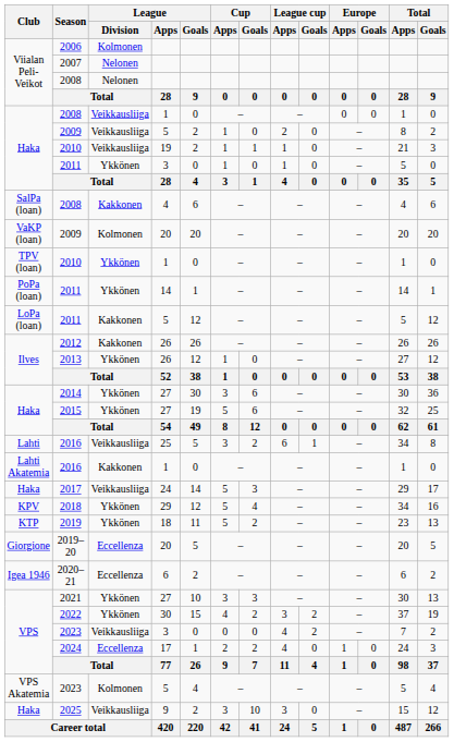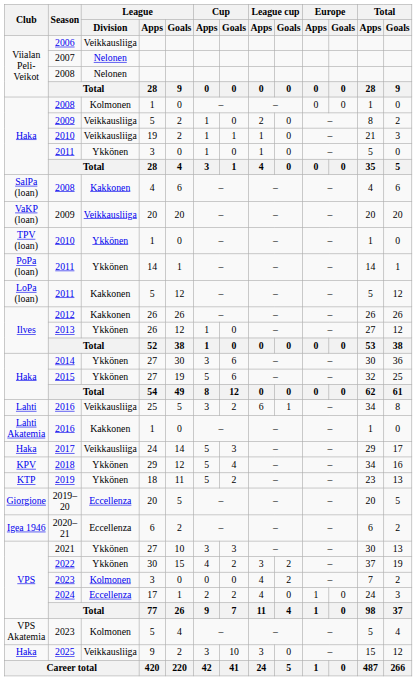 <table class="wikitable" style="text-align:center">
 <tr>
 <th rowspan="2">Club</th>
 <th rowspan="2">Season</th>
 <th colspan="3">League</th>
 <th colspan="2">Cup</th>
 <th colspan="2">League cup</th>
 <th colspan="2">Europe</th>
 <th colspan="2">Total</th>
 </tr>
 <tr>
 <th>Division</th>
 <th>Apps</th>
 <th>Goals</th>
 <th>Apps</th>
 <th>Goals</th>
 <th>Apps</th>
 <th>Goals</th>
 <th>Apps</th>
 <th>Goals</th>
 <th>Apps</th>
 <th>Goals</th>
 </tr>
 <tr>
 <td rowspan=4>Viialan Peli-Veikot</td>
 <td><a href='#'>2006</a></td>
-<td><a href='#'>Kolmonen</a></td>
+<td>Veikkausliiga</td>
 <td></td>
 <td></td>
 <td></td>
 <td></td>
 <td></td>
 <td></td>
 <td></td>
 <td></td>
 <td></td>
 <td></td>
 </tr>
 <tr>
 <td>2007</td>
 <td><a href='#'>Nelonen</a></td>
 <td></td>
 <td></td>
 <td></td>
 <td></td>
 <td></td>
 <td></td>
 <td></td>
 <td></td>
 <td></td>
 <td></td>
 </tr>
 <tr>
 <td>2008</td>
 <td>Nelonen</td>
 <td></td>
 <td></td>
 <td></td>
 <td></td>
 <td></td>
 <td></td>
 <td></td>
 <td></td>
 <td></td>
 <td></td>
 </tr>
 <tr>
 <th colspan=2>Total</th>
 <th>28</th>
 <th>9</th>
 <th>0</th>
 <th>0</th>
 <th>0</th>
 <th>0</th>
 <th>0</th>
 <th>0</th>
 <th>28</th>
 <th>9</th>
 </tr>
 <tr>
 <td rowspan=5><a href='#'>Haka</a></td>
 <td><a href='#'>2008</a></td>
-<td><a href='#'>Veikkausliiga</a></td>
+<td>Kolmonen</td>
 <td>1</td>
 <td>0</td>
 <td colspan=2>–</td>
 <td colspan=2>–</td>
 <td>0</td>
 <td>0</td>
 <td>1</td>
 <td>0</td>
 </tr>
 <tr>
 <td><a href='#'>2009</a></td>
 <td>Veikkausliiga</td>
 <td>5</td>
 <td>2</td>
 <td>1</td>
 <td>0</td>
 <td>2</td>
 <td>0</td>
 <td colspan=2>–</td>
 <td>8</td>
 <td>2</td>
 </tr>
 <tr>
 <td><a href='#'>2010</a></td>
 <td>Veikkausliiga</td>
 <td>19</td>
 <td>2</td>
 <td>1</td>
 <td>1</td>
 <td>1</td>
 <td>0</td>
 <td colspan=2>–</td>
 <td>21</td>
 <td>3</td>
 </tr>
 <tr>
 <td><a href='#'>2011</a></td>
 <td>Ykkönen</td>
 <td>3</td>
 <td>0</td>
 <td>1</td>
 <td>0</td>
 <td>1</td>
 <td>0</td>
 <td colspan=2>–</td>
 <td>5</td>
 <td>0</td>
 </tr>
 <tr>
 <th colspan=2>Total</th>
 <th>28</th>
 <th>4</th>
 <th>3</th>
 <th>1</th>
 <th>4</th>
 <th>0</th>
 <th>0</th>
 <th>0</th>
 <th>35</th>
 <th>5</th>
 </tr>
 <tr>
 <td><a href='#'>SalPa</a> (loan)</td>
 <td><a href='#'>2008</a></td>
 <td><a href='#'>Kakkonen</a></td>
 <td>4</td>
 <td>6</td>
 <td colspan=2>–</td>
 <td colspan=2>–</td>
 <td colspan=2>–</td>
 <td>4</td>
 <td>6</td>
 </tr>
 <tr>
 <td><a href='#'>VaKP</a> (loan)</td>
 <td>2009</td>
-<td>Kolmonen</td>
+<td><a href='#'>Veikkausliiga</a></td>
 <td>20</td>
 <td>20</td>
 <td colspan=2>–</td>
 <td colspan=2>–</td>
 <td colspan=2>–</td>
 <td>20</td>
 <td>20</td>
 </tr>
 <tr>
 <td><a href='#'>TPV</a> (loan)</td>
 <td><a href='#'>2010</a></td>
 <td><a href='#'>Ykkönen</a></td>
 <td>1</td>
 <td>0</td>
 <td colspan=2>–</td>
 <td colspan=2>–</td>
 <td colspan=2>–</td>
 <td>1</td>
 <td>0</td>
 </tr>
 <tr>
 <td><a href='#'>PoPa</a> (loan)</td>
 <td><a href='#'>2011</a></td>
 <td>Ykkönen</td>
 <td>14</td>
 <td>1</td>
 <td colspan=2>–</td>
 <td colspan=2>–</td>
 <td colspan=2>–</td>
 <td>14</td>
 <td>1</td>
 </tr>
 <tr>
 <td><a href='#'>LoPa</a> (loan)</td>
 <td><a href='#'>2011</a></td>
 <td>Kakkonen</td>
 <td>5</td>
 <td>12</td>
 <td colspan=2>–</td>
 <td colspan=2>–</td>
 <td colspan=2>–</td>
 <td>5</td>
 <td>12</td>
 </tr>
 <tr>
 <td rowspan=3><a href='#'>Ilves</a></td>
 <td><a href='#'>2012</a></td>
 <td>Kakkonen</td>
 <td>26</td>
 <td>26</td>
 <td colspan=2>–</td>
 <td colspan=2>–</td>
 <td colspan=2>–</td>
 <td>26</td>
 <td>26</td>
 </tr>
 <tr>
 <td><a href='#'>2013</a></td>
 <td>Ykkönen</td>
 <td>26</td>
 <td>12</td>
 <td>1</td>
 <td>0</td>
 <td colspan=2>–</td>
 <td colspan=2>–</td>
 <td>27</td>
 <td>12</td>
 </tr>
 <tr>
 <th colspan=2>Total</th>
 <th>52</th>
 <th>38</th>
 <th>1</th>
 <th>0</th>
 <th>0</th>
 <th>0</th>
 <th>0</th>
 <th>0</th>
 <th>53</th>
 <th>38</th>
 </tr>
 <tr>
 <td rowspan=3><a href='#'>Haka</a></td>
 <td><a href='#'>2014</a></td>
 <td>Ykkönen</td>
 <td>27</td>
 <td>30</td>
 <td>3</td>
 <td>6</td>
 <td colspan=2>–</td>
 <td colspan=2>–</td>
 <td>30</td>
 <td>36</td>
 </tr>
 <tr>
 <td><a href='#'>2015</a></td>
 <td>Ykkönen</td>
 <td>27</td>
 <td>19</td>
 <td>5</td>
 <td>6</td>
 <td colspan=2>–</td>
 <td colspan=2>–</td>
 <td>32</td>
 <td>25</td>
 </tr>
 <tr>
 <th colspan=2>Total</th>
 <th>54</th>
 <th>49</th>
 <th>8</th>
 <th>12</th>
 <th>0</th>
 <th>0</th>
 <th>0</th>
 <th>0</th>
 <th>62</th>
 <th>61</th>
 </tr>
 <tr>
 <td><a href='#'>Lahti</a></td>
 <td><a href='#'>2016</a></td>
 <td>Veikkausliiga</td>
 <td>25</td>
 <td>5</td>
 <td>3</td>
 <td>2</td>
 <td>6</td>
 <td>1</td>
 <td colspan=2>–</td>
 <td>34</td>
 <td>8</td>
 </tr>
 <tr>
 <td><a href='#'>Lahti Akatemia</a></td>
 <td><a href='#'>2016</a></td>
 <td>Kakkonen</td>
 <td>1</td>
 <td>0</td>
 <td colspan=2>–</td>
 <td colspan=2>–</td>
 <td colspan=2>–</td>
 <td>1</td>
 <td>0</td>
 </tr>
 <tr>
 <td><a href='#'>Haka</a></td>
 <td><a href='#'>2017</a></td>
 <td>Veikkausliiga</td>
 <td>24</td>
 <td>14</td>
 <td>5</td>
 <td>3</td>
 <td colspan=2>–</td>
 <td colspan=2>–</td>
 <td>29</td>
 <td>17</td>
 </tr>
 <tr>
 <td><a href='#'>KPV</a></td>
 <td><a href='#'>2018</a></td>
 <td>Ykkönen</td>
 <td>29</td>
 <td>12</td>
 <td>5</td>
 <td>4</td>
 <td colspan=2>–</td>
 <td colspan=2>–</td>
 <td>34</td>
 <td>16</td>
 </tr>
 <tr>
 <td><a href='#'>KTP</a></td>
 <td><a href='#'>2019</a></td>
 <td>Ykkönen</td>
 <td>18</td>
 <td>11</td>
 <td>5</td>
 <td>2</td>
 <td colspan=2>–</td>
 <td colspan=2>–</td>
 <td>23</td>
 <td>13</td>
 </tr>
 <tr>
 <td><a href='#'>Giorgione</a></td>
 <td>2019–20</td>
 <td><a href='#'>Eccellenza</a></td>
 <td>20</td>
 <td>5</td>
 <td colspan=2>–</td>
 <td colspan=2>–</td>
 <td colspan=2>–</td>
 <td>20</td>
 <td>5</td>
 </tr>
 <tr>
 <td><a href='#'>Igea 1946</a></td>
 <td>2020–21</td>
 <td>Eccellenza</td>
 <td>6</td>
 <td>2</td>
 <td colspan=2>–</td>
 <td colspan=2>–</td>
 <td colspan=2>–</td>
 <td>6</td>
 <td>2</td>
 </tr>
 <tr>
 <td rowspan=5><a href='#'>VPS</a></td>
 <td>2021</td>
 <td>Ykkönen</td>
 <td>27</td>
 <td>10</td>
 <td>3</td>
 <td>3</td>
 <td colspan=2>–</td>
 <td colspan=2>–</td>
 <td>30</td>
 <td>13</td>
 </tr>
 <tr>
 <td><a href='#'>2022</a></td>
 <td>Ykkönen</td>
 <td>30</td>
 <td>15</td>
 <td>4</td>
 <td>2</td>
 <td>3</td>
 <td>2</td>
 <td colspan=2>–</td>
 <td>37</td>
 <td>19</td>
 </tr>
 <tr>
 <td><a href='#'>2023</a></td>
-<td>Veikkausliiga</td>
+<td><a href='#'>Kolmonen</a></td>
 <td>3</td>
 <td>0</td>
 <td>0</td>
 <td>0</td>
 <td>4</td>
 <td>2</td>
 <td colspan=2>–</td>
 <td>7</td>
 <td>2</td>
 </tr>
 <tr>
 <td><a href='#'>2024</a></td>
 <td><a href='#'>Eccellenza</a></td>
 <td>17</td>
 <td>1</td>
 <td>2</td>
 <td>2</td>
 <td>4</td>
 <td>0</td>
 <td>1</td>
 <td>0</td>
 <td>24</td>
 <td>3</td>
 </tr>
 <tr>
 <th colspan=2>Total</th>
 <th>77</th>
 <th>26</th>
 <th>9</th>
 <th>7</th>
 <th>11</th>
 <th>4</th>
 <th>1</th>
 <th>0</th>
 <th>98</th>
 <th>37</th>
 </tr>
 <tr>
 <td>VPS Akatemia</td>
 <td>2023</td>
 <td>Kolmonen</td>
 <td>5</td>
 <td>4</td>
 <td colspan=2>–</td>
 <td colspan=2>–</td>
 <td colspan=2>–</td>
 <td>5</td>
 <td>4</td>
 </tr>
 <tr>
 <td><a href='#'>Haka</a></td>
 <td><a href='#'>2025</a></td>
 <td>Veikkausliiga</td>
 <td>9</td>
 <td>2</td>
 <td>3</td>
 <td>10</td>
 <td>3</td>
 <td>0</td>
 <td colspan=2>–</td>
 <td>15</td>
 <td>12</td>
 </tr>
 <tr>
 <th colspan="3">Career total</th>
 <th>420</th>
 <th>220</th>
 <th>42</th>
 <th>41</th>
 <th>24</th>
 <th>5</th>
 <th>1</th>
 <th>0</th>
 <th>487</th>
 <th>266</th>
 </tr>
 </table>
